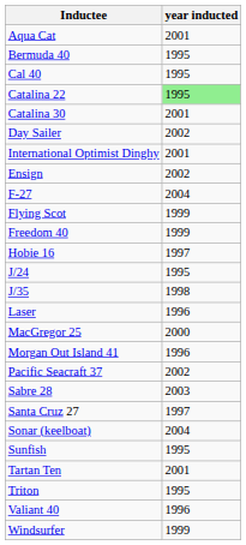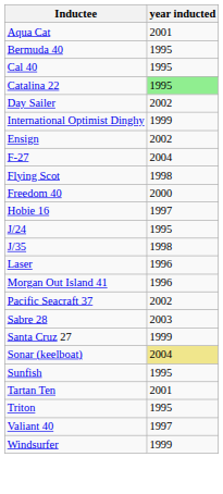 <table class="wikitable sortable">
 <tr>
 <th>Inductee</th>
 <th>year inducted</th>
 </tr>
 <tr>
 <td><a href='#'>Aqua Cat</a></td>
 <td>2001</td>
 </tr>
 <tr>
 <td><a href='#'>Bermuda 40</a></td>
 <td>1995</td>
 </tr>
 <tr>
 <td><a href='#'>Cal 40</a></td>
 <td>1995</td>
 </tr>
 <tr>
 <td><a href='#'>Catalina 22</a></td>
 <td style="background: lightgreen;">1995</td>
 </tr>
 <tr>
-<td><a href='#'>Catalina 30</a></td>
-<td>2001</td>
-</tr>
-<tr>
 <td><a href='#'>Day Sailer</a></td>
 <td>2002</td>
 </tr>
 <tr>
 <td><a href='#'>International Optimist Dinghy</a></td>
-<td>2001</td>
+<td>1999</td>
 </tr>
 <tr>
 <td><a href='#'>Ensign</a></td>
 <td>2002</td>
 </tr>
 <tr>
 <td><a href='#'>F-27</a></td>
 <td>2004</td>
 </tr>
 <tr>
 <td><a href='#'>Flying Scot</a></td>
-<td>1999</td>
+<td>1998</td>
 </tr>
 <tr>
 <td><a href='#'>Freedom 40</a></td>
-<td>1999</td>
+<td>2000</td>
 </tr>
 <tr>
 <td><a href='#'>Hobie 16</a></td>
 <td>1997</td>
 </tr>
 <tr>
 <td><a href='#'>J/24</a></td>
 <td>1995</td>
 </tr>
 <tr>
 <td><a href='#'>J/35</a></td>
 <td>1998</td>
 </tr>
 <tr>
 <td><a href='#'>Laser</a></td>
 <td>1996</td>
 </tr>
 <tr>
-<td><a href='#'>MacGregor 25</a></td>
-<td>2000</td>
-</tr>
-<tr>
 <td><a href='#'>Morgan Out Island 41</a></td>
 <td>1996</td>
 </tr>
 <tr>
 <td><a href='#'>Pacific Seacraft 37</a></td>
 <td>2002</td>
 </tr>
 <tr>
 <td><a href='#'>Sabre 28</a></td>
 <td>2003</td>
 </tr>
 <tr>
 <td><a href='#'>Santa Cruz</a> 27</td>
-<td>1997</td>
+<td>1999</td>
 </tr>
 <tr>
 <td><a href='#'>Sonar (keelboat)</a></td>
-<td>2004</td>
+<td style="background: khaki;">2004</td>
 </tr>
 <tr>
 <td><a href='#'>Sunfish</a></td>
 <td>1995</td>
 </tr>
 <tr>
 <td><a href='#'>Tartan Ten</a></td>
 <td>2001</td>
 </tr>
 <tr>
 <td><a href='#'>Triton</a></td>
 <td>1995</td>
 </tr>
 <tr>
 <td><a href='#'>Valiant 40</a></td>
-<td>1996</td>
+<td>1997</td>
 </tr>
 <tr>
 <td><a href='#'>Windsurfer</a></td>
 <td>1999</td>
 </tr>
 </table>
